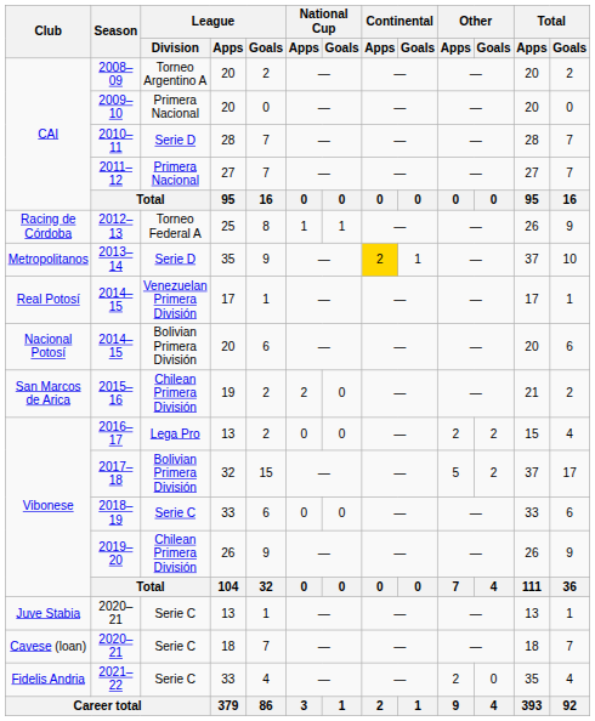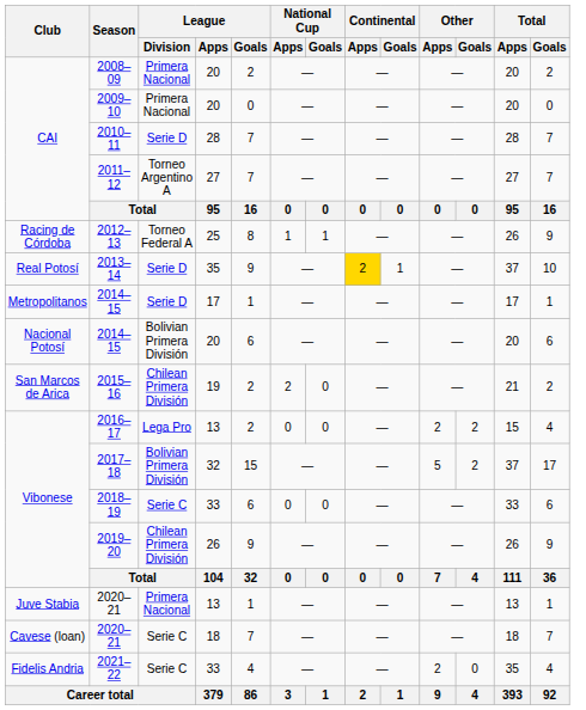 <table class="wikitable" style="text-align:center">
 <tr>
 <th rowspan="2">Club</th>
 <th rowspan="2">Season</th>
 <th colspan="3">League</th>
 <th colspan="2">National Cup</th>
 <th colspan="2">Continental</th>
 <th colspan="2">Other</th>
 <th colspan="2">Total</th>
 </tr>
 <tr>
 <th>Division</th>
 <th>Apps</th>
 <th>Goals</th>
 <th>Apps</th>
 <th>Goals</th>
 <th>Apps</th>
 <th>Goals</th>
 <th>Apps</th>
 <th>Goals</th>
 <th>Apps</th>
 <th>Goals</th>
 </tr>
 <tr>
 <td rowspan="5"><a href='#'>CAI</a></td>
 <td><a href='#'>2008–09</a></td>
-<td>Torneo Argentino A</td>
+<td><a href='#'>Primera Nacional</a></td>
 <td>20</td>
 <td>2</td>
 <td colspan="2">—</td>
 <td colspan="2">—</td>
 <td colspan="2">—</td>
 <td>20</td>
 <td>2</td>
 </tr>
 <tr>
 <td><a href='#'>2009–10</a></td>
 <td>Primera Nacional</td>
 <td>20</td>
 <td>0</td>
 <td colspan="2">—</td>
 <td colspan="2">—</td>
 <td colspan="2">—</td>
 <td>20</td>
 <td>0</td>
 </tr>
 <tr>
 <td><a href='#'>2010–11</a></td>
 <td><a href='#'>Serie D</a></td>
 <td>28</td>
 <td>7</td>
 <td colspan="2">—</td>
 <td colspan="2">—</td>
 <td colspan="2">—</td>
 <td>28</td>
 <td>7</td>
 </tr>
 <tr>
 <td><a href='#'>2011–12</a></td>
-<td><a href='#'>Primera Nacional</a></td>
+<td>Torneo Argentino A</td>
 <td>27</td>
 <td>7</td>
 <td colspan="2">—</td>
 <td colspan="2">—</td>
 <td colspan="2">—</td>
 <td>27</td>
 <td>7</td>
 </tr>
 <tr>
 <th colspan="2">Total</th>
 <th>95</th>
 <th>16</th>
 <th>0</th>
 <th>0</th>
 <th>0</th>
 <th>0</th>
 <th>0</th>
 <th>0</th>
 <th>95</th>
 <th>16</th>
 </tr>
 <tr>
 <td><a href='#'>Racing de Córdoba</a></td>
 <td><a href='#'>2012–13</a></td>
 <td>Torneo Federal A</td>
 <td>25</td>
 <td>8</td>
 <td>1</td>
 <td>1</td>
 <td colspan="2">—</td>
 <td colspan="2">—</td>
 <td>26</td>
 <td>9</td>
 </tr>
 <tr>
-<td><a href='#'>Metropolitanos</a></td>
+<td><a href='#'>Real Potosí</a></td>
 <td><a href='#'>2013–14</a></td>
 <td><a href='#'>Serie D</a></td>
 <td>35</td>
 <td>9</td>
 <td colspan="2">—</td>
 <td style="background: gold;">2</td>
 <td>1</td>
 <td colspan="2">—</td>
 <td>37</td>
 <td>10</td>
 </tr>
 <tr>
-<td><a href='#'>Real Potosí</a></td>
+<td><a href='#'>Metropolitanos</a></td>
 <td><a href='#'>2014–15</a></td>
-<td><a href='#'>Venezuelan Primera División</a></td>
+<td><a href='#'>Serie D</a></td>
 <td>17</td>
 <td>1</td>
 <td colspan="2">—</td>
 <td colspan="2">—</td>
 <td colspan="2">—</td>
 <td>17</td>
 <td>1</td>
 </tr>
 <tr>
 <td><a href='#'>Nacional Potosí</a></td>
 <td><a href='#'>2014–15</a></td>
 <td>Bolivian Primera División</td>
 <td>20</td>
 <td>6</td>
 <td colspan="2">—</td>
 <td colspan="2">—</td>
 <td colspan="2">—</td>
 <td>20</td>
 <td>6</td>
 </tr>
 <tr>
 <td><a href='#'>San Marcos de Arica</a></td>
 <td><a href='#'>2015–16</a></td>
 <td><a href='#'>Chilean Primera División</a></td>
 <td>19</td>
 <td>2</td>
 <td>2</td>
 <td>0</td>
 <td colspan="2">—</td>
 <td colspan="2">—</td>
 <td>21</td>
 <td>2</td>
 </tr>
 <tr>
 <td rowspan="5"><a href='#'>Vibonese</a></td>
 <td><a href='#'>2016–17</a></td>
 <td><a href='#'>Lega Pro</a></td>
 <td>13</td>
 <td>2</td>
 <td>0</td>
 <td>0</td>
 <td colspan="2">—</td>
 <td>2</td>
 <td>2</td>
 <td>15</td>
 <td>4</td>
 </tr>
 <tr>
 <td><a href='#'>2017–18</a></td>
 <td><a href='#'>Bolivian Primera División</a></td>
 <td>32</td>
 <td>15</td>
 <td colspan="2">—</td>
 <td colspan="2">—</td>
 <td>5</td>
 <td>2</td>
 <td>37</td>
 <td>17</td>
 </tr>
 <tr>
 <td><a href='#'>2018–19</a></td>
 <td><a href='#'>Serie C</a></td>
 <td>33</td>
 <td>6</td>
 <td>0</td>
 <td>0</td>
 <td colspan="2">—</td>
 <td colspan="2">—</td>
 <td>33</td>
 <td>6</td>
 </tr>
 <tr>
 <td><a href='#'>2019–20</a></td>
 <td><a href='#'>Chilean Primera División</a></td>
 <td>26</td>
 <td>9</td>
 <td colspan="2">—</td>
 <td colspan="2">—</td>
 <td colspan="2">—</td>
 <td>26</td>
 <td>9</td>
 </tr>
 <tr>
 <th colspan="2">Total</th>
 <th>104</th>
 <th>32</th>
 <th>0</th>
 <th>0</th>
 <th>0</th>
 <th>0</th>
 <th>7</th>
 <th>4</th>
 <th>111</th>
 <th>36</th>
 </tr>
 <tr>
 <td><a href='#'>Juve Stabia</a></td>
 <td>2020–21</td>
-<td>Serie C</td>
+<td><a href='#'>Primera Nacional</a></td>
 <td>13</td>
 <td>1</td>
 <td colspan="2">—</td>
 <td colspan="2">—</td>
 <td colspan="2">—</td>
 <td>13</td>
 <td>1</td>
 </tr>
 <tr>
 <td><a href='#'>Cavese</a> (loan)</td>
 <td><a href='#'>2020–21</a></td>
 <td>Serie C</td>
 <td>18</td>
 <td>7</td>
 <td colspan="2">—</td>
 <td colspan="2">—</td>
 <td colspan="2">—</td>
 <td>18</td>
 <td>7</td>
 </tr>
 <tr>
 <td><a href='#'>Fidelis Andria</a></td>
 <td><a href='#'>2021–22</a></td>
 <td>Serie C</td>
 <td>33</td>
 <td>4</td>
 <td colspan="2">—</td>
 <td colspan="2">—</td>
 <td>2</td>
 <td>0</td>
 <td>35</td>
 <td>4</td>
 </tr>
 <tr>
 <th colspan="3">Career total</th>
 <th>379</th>
 <th>86</th>
 <th>3</th>
 <th>1</th>
 <th>2</th>
 <th>1</th>
 <th>9</th>
 <th>4</th>
 <th>393</th>
 <th>92</th>
 </tr>
 </table>
